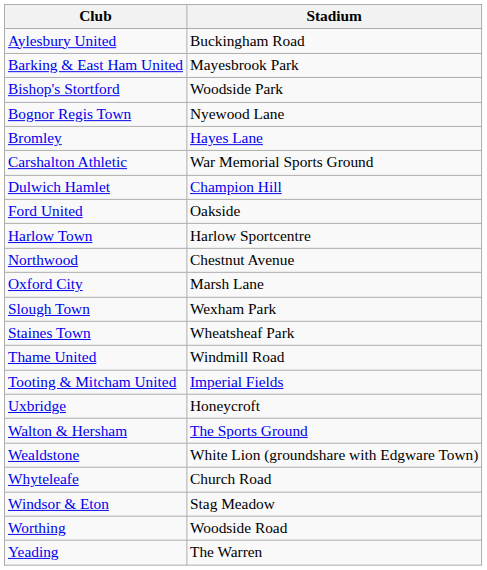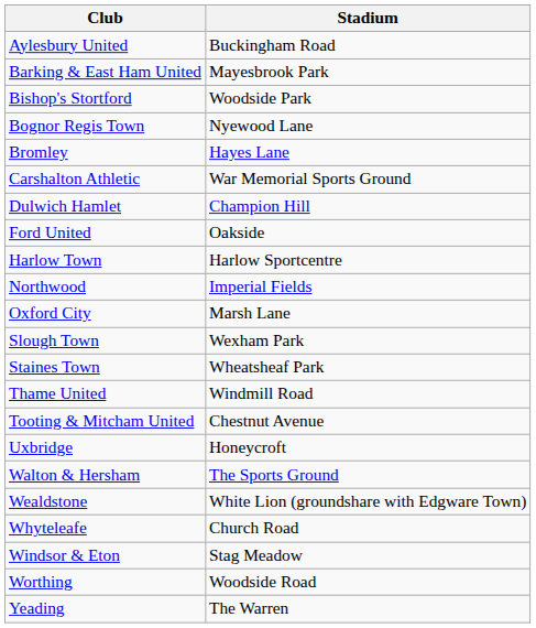 <table class="wikitable sortable">
 <tr>
 <th>Club</th>
 <th>Stadium</th>
 </tr>
 <tr>
 <td><a href='#'>Aylesbury United</a></td>
 <td>Buckingham Road</td>
 </tr>
 <tr>
 <td><a href='#'>Barking & East Ham United</a></td>
 <td>Mayesbrook Park</td>
 </tr>
 <tr>
 <td><a href='#'>Bishop's Stortford</a></td>
 <td>Woodside Park</td>
 </tr>
 <tr>
 <td><a href='#'>Bognor Regis Town</a></td>
 <td>Nyewood Lane</td>
 </tr>
 <tr>
 <td><a href='#'>Bromley</a></td>
 <td><a href='#'>Hayes Lane</a></td>
 </tr>
 <tr>
 <td><a href='#'>Carshalton Athletic</a></td>
 <td>War Memorial Sports Ground</td>
 </tr>
 <tr>
 <td><a href='#'>Dulwich Hamlet</a></td>
 <td><a href='#'>Champion Hill</a></td>
 </tr>
 <tr>
 <td><a href='#'>Ford United</a></td>
 <td>Oakside</td>
 </tr>
 <tr>
 <td><a href='#'>Harlow Town</a></td>
 <td>Harlow Sportcentre</td>
 </tr>
 <tr>
 <td><a href='#'>Northwood</a></td>
-<td>Chestnut Avenue</td>
+<td><a href='#'>Imperial Fields</a></td>
 </tr>
 <tr>
 <td><a href='#'>Oxford City</a></td>
 <td>Marsh Lane</td>
 </tr>
 <tr>
 <td><a href='#'>Slough Town</a></td>
 <td>Wexham Park</td>
 </tr>
 <tr>
 <td><a href='#'>Staines Town</a></td>
 <td>Wheatsheaf Park</td>
 </tr>
 <tr>
 <td><a href='#'>Thame United</a></td>
 <td>Windmill Road</td>
 </tr>
 <tr>
 <td><a href='#'>Tooting & Mitcham United</a></td>
-<td><a href='#'>Imperial Fields</a></td>
+<td>Chestnut Avenue</td>
 </tr>
 <tr>
 <td><a href='#'>Uxbridge</a></td>
 <td>Honeycroft</td>
 </tr>
 <tr>
 <td><a href='#'>Walton & Hersham</a></td>
 <td><a href='#'>The Sports Ground</a></td>
 </tr>
 <tr>
 <td><a href='#'>Wealdstone</a></td>
 <td>White Lion (groundshare with Edgware Town)</td>
 </tr>
 <tr>
 <td><a href='#'>Whyteleafe</a></td>
 <td>Church Road</td>
 </tr>
 <tr>
 <td><a href='#'>Windsor & Eton</a></td>
 <td>Stag Meadow</td>
 </tr>
 <tr>
 <td><a href='#'>Worthing</a></td>
 <td>Woodside Road</td>
 </tr>
 <tr>
 <td><a href='#'>Yeading</a></td>
 <td>The Warren</td>
 </tr>
 </table>
